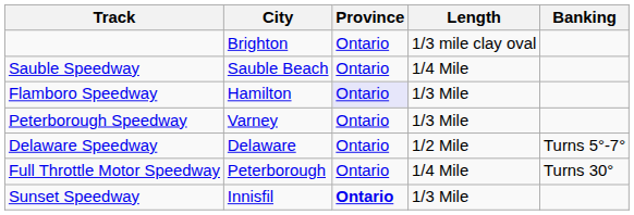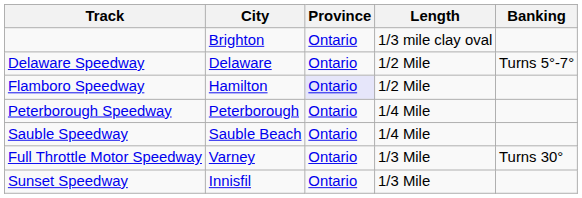 <table class="wikitable sortable">
 <tr>
 <th>Track</th>
 <th>City</th>
 <th>Province</th>
 <th>Length</th>
 <th>Banking</th>
 </tr>
 <tr>
 <td></td>
 <td><a href='#'>Brighton</a> <br><small> </small></td>
 <td><a href='#'>Ontario</a></td>
 <td>1/3 mile clay oval</td>
 <td></td>
 </tr>
 <tr>
+<td><a href='#'>Delaware Speedway</a></td>
+<td><a href='#'>Delaware</a> <br><small> </small></td>
+<td><a href='#'>Ontario</a></td>
+<td>1/2 Mile</td>
+<td>Turns 5°-7°</td>
+</tr>
+<tr>
+<td><a href='#'>Flamboro Speedway</a></td>
+<td><a href='#'>Hamilton</a><br><small> </small></td>
+<td style="background: lavender;"><a href='#'>Ontario</a></td>
+<td>1/2 Mile</td>
+<td></td>
+</tr>
+<tr>
+<td><a href='#'>Peterborough Speedway</a></td>
+<td><a href='#'>Peterborough</a><br><small></small></td>
+<td><a href='#'>Ontario</a></td>
+<td>1/4 Mile</td>
+<td></td>
+</tr>
+<tr>
 <td><a href='#'>Sauble Speedway</a></td>
 <td><a href='#'>Sauble Beach</a> <br><small> </small></td>
 <td><a href='#'>Ontario</a></td>
 <td>1/4 Mile</td>
 <td></td>
 </tr>
 <tr>
-<td><a href='#'>Flamboro Speedway</a></td>
-<td><a href='#'>Hamilton</a><br><small> </small></td>
-<td style="background: lavender;"><a href='#'>Ontario</a></td>
-<td>1/3 Mile</td>
-<td></td>
-</tr>
-<tr>
-<td><a href='#'>Peterborough Speedway</a></td>
+<td><a href='#'>Full Throttle Motor Speedway</a></td>
 <td><a href='#'>Varney</a><br><small></small></td>
 <td><a href='#'>Ontario</a></td>
 <td>1/3 Mile</td>
-<td></td>
-</tr>
-<tr>
-<td><a href='#'>Delaware Speedway</a></td>
-<td><a href='#'>Delaware</a> <br><small> </small></td>
-<td><a href='#'>Ontario</a></td>
-<td>1/2 Mile</td>
-<td>Turns 5°-7°</td>
-</tr>
-<tr>
-<td><a href='#'>Full Throttle Motor Speedway</a></td>
-<td><a href='#'>Peterborough</a><br><small></small></td>
-<td><a href='#'>Ontario</a></td>
-<td>1/4 Mile</td>
 <td>Turns 30°</td>
 </tr>
 <tr>
 <td><a href='#'>Sunset Speedway</a></td>
 <td><a href='#'>Innisfil</a><br><small></small></td>
-<td><strong><a href='#'>Ontario</a></strong></td>
+<td><a href='#'>Ontario</a></td>
 <td>1/3 Mile</td>
 <td></td>
 </tr>
 </table>
